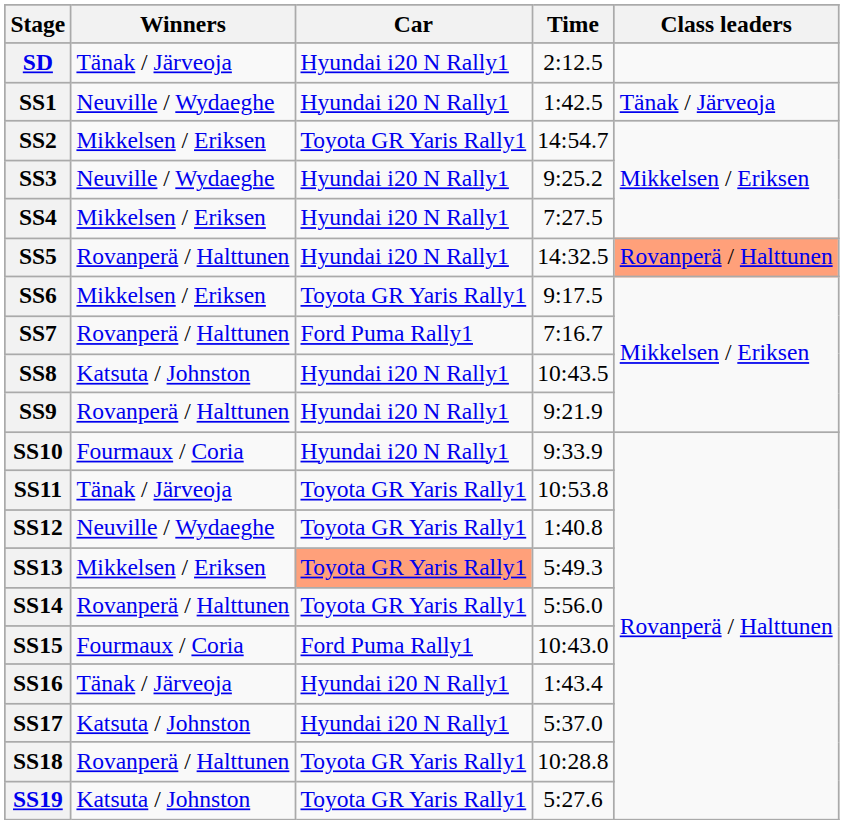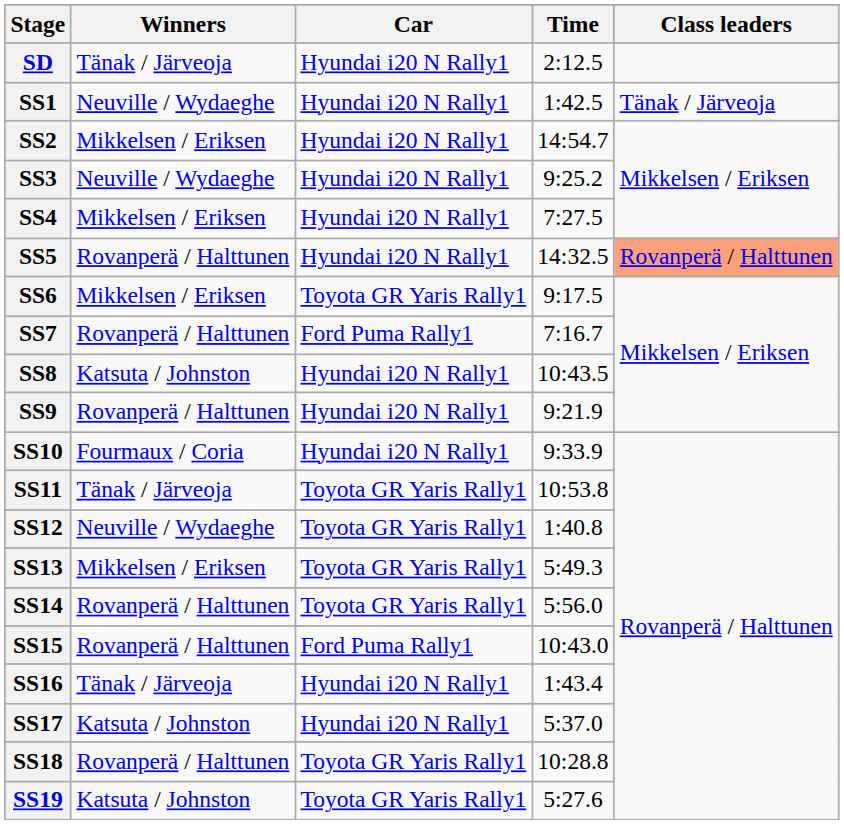 <table class="wikitable" style="font-size:85%">
 <tr>
 <th>Stage</th>
 <th>Winners</th>
 <th>Car</th>
 <th>Time</th>
 <th>Class leaders</th>
 </tr>
 <tr>
 <th><a href='#'>SD</a></th>
 <td><a href='#'>Tänak</a> / <a href='#'>Järveoja</a></td>
 <td><a href='#'>Hyundai i20 N Rally1</a></td>
 <td align="center">2:12.5</td>
 <td></td>
 </tr>
 <tr>
 <th>SS1</th>
 <td><a href='#'>Neuville</a> / <a href='#'>Wydaeghe</a></td>
 <td><a href='#'>Hyundai i20 N Rally1</a></td>
 <td align="center">1:42.5</td>
 <td rowspan="1"><a href='#'>Tänak</a> / <a href='#'>Järveoja</a></td>
 </tr>
 <tr>
 <th>SS2</th>
 <td><a href='#'>Mikkelsen</a> / <a href='#'>Eriksen</a></td>
-<td><a href='#'>Toyota GR Yaris Rally1</a></td>
+<td><a href='#'>Hyundai i20 N Rally1</a></td>
 <td align="center">14:54.7</td>
 <td rowspan="3"><a href='#'>Mikkelsen</a> / <a href='#'>Eriksen</a></td>
 </tr>
 <tr>
 <th>SS3</th>
 <td><a href='#'>Neuville</a> / <a href='#'>Wydaeghe</a></td>
 <td><a href='#'>Hyundai i20 N Rally1</a></td>
 <td align="center">9:25.2</td>
 </tr>
 <tr>
 <th>SS4</th>
 <td><a href='#'>Mikkelsen</a> / <a href='#'>Eriksen</a></td>
 <td><a href='#'>Hyundai i20 N Rally1</a></td>
 <td align="center">7:27.5</td>
 </tr>
 <tr>
 <th>SS5</th>
 <td><a href='#'>Rovanperä</a> / <a href='#'>Halttunen</a></td>
 <td><a href='#'>Hyundai i20 N Rally1</a></td>
 <td align="center">14:32.5</td>
 <td rowspan="1" style="background: lightsalmon;"><a href='#'>Rovanperä</a> / <a href='#'>Halttunen</a></td>
 </tr>
 <tr>
 <th>SS6</th>
 <td><a href='#'>Mikkelsen</a> / <a href='#'>Eriksen</a></td>
 <td><a href='#'>Toyota GR Yaris Rally1</a></td>
 <td align="center">9:17.5</td>
 <td rowspan="4"><a href='#'>Mikkelsen</a> / <a href='#'>Eriksen</a></td>
 </tr>
 <tr>
 <th>SS7</th>
 <td><a href='#'>Rovanperä</a> / <a href='#'>Halttunen</a></td>
 <td><a href='#'>Ford Puma Rally1</a></td>
 <td align="center">7:16.7</td>
 </tr>
 <tr>
 <th>SS8</th>
 <td><a href='#'>Katsuta</a> / <a href='#'>Johnston</a></td>
 <td><a href='#'>Hyundai i20 N Rally1</a></td>
 <td align="center">10:43.5</td>
 </tr>
 <tr>
 <th>SS9</th>
 <td><a href='#'>Rovanperä</a> / <a href='#'>Halttunen</a></td>
 <td><a href='#'>Hyundai i20 N Rally1</a></td>
 <td align="center">9:21.9</td>
 </tr>
 <tr>
 <th>SS10</th>
 <td><a href='#'>Fourmaux</a> / <a href='#'>Coria</a></td>
 <td><a href='#'>Hyundai i20 N Rally1</a></td>
 <td align="center">9:33.9</td>
 <td rowspan="10"><a href='#'>Rovanperä</a> / <a href='#'>Halttunen</a></td>
 </tr>
 <tr>
 <th>SS11</th>
 <td><a href='#'>Tänak</a> / <a href='#'>Järveoja</a></td>
 <td><a href='#'>Toyota GR Yaris Rally1</a></td>
 <td align="center">10:53.8</td>
 </tr>
 <tr>
 <th>SS12</th>
 <td><a href='#'>Neuville</a> / <a href='#'>Wydaeghe</a></td>
 <td><a href='#'>Toyota GR Yaris Rally1</a></td>
 <td align="center">1:40.8</td>
 </tr>
 <tr>
 <th>SS13</th>
 <td><a href='#'>Mikkelsen</a> / <a href='#'>Eriksen</a></td>
-<td style="background: lightsalmon;"><a href='#'>Toyota GR Yaris Rally1</a></td>
+<td><a href='#'>Toyota GR Yaris Rally1</a></td>
 <td align="center">5:49.3</td>
 </tr>
 <tr>
 <th>SS14</th>
 <td><a href='#'>Rovanperä</a> / <a href='#'>Halttunen</a></td>
 <td><a href='#'>Toyota GR Yaris Rally1</a></td>
 <td align="center">5:56.0</td>
 </tr>
 <tr>
 <th>SS15</th>
-<td><a href='#'>Fourmaux</a> / <a href='#'>Coria</a></td>
+<td><a href='#'>Rovanperä</a> / <a href='#'>Halttunen</a></td>
 <td><a href='#'>Ford Puma Rally1</a></td>
 <td align="center">10:43.0</td>
 </tr>
 <tr>
 <th>SS16</th>
 <td><a href='#'>Tänak</a> / <a href='#'>Järveoja</a></td>
 <td><a href='#'>Hyundai i20 N Rally1</a></td>
 <td align="center">1:43.4</td>
 </tr>
 <tr>
 <th>SS17</th>
 <td><a href='#'>Katsuta</a> / <a href='#'>Johnston</a></td>
 <td><a href='#'>Hyundai i20 N Rally1</a></td>
 <td align="center">5:37.0</td>
 </tr>
 <tr>
 <th>SS18</th>
 <td><a href='#'>Rovanperä</a> / <a href='#'>Halttunen</a></td>
 <td><a href='#'>Toyota GR Yaris Rally1</a></td>
 <td align="center">10:28.8</td>
 </tr>
 <tr>
 <th><a href='#'>SS19</a></th>
 <td><a href='#'>Katsuta</a> / <a href='#'>Johnston</a></td>
 <td><a href='#'>Toyota GR Yaris Rally1</a></td>
 <td align="center">5:27.6</td>
 </tr>
 </table>
